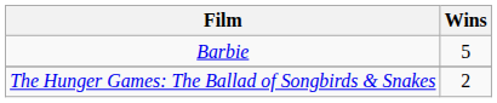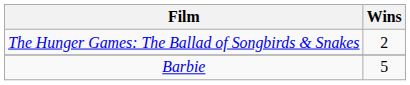 <table class="wikitable">
 <tr>
 <th>Film</th>
 <th>Wins</th>
 </tr>
 <tr style="text-align:center">
-<td><em><a href='#'>Barbie</a></em></td>
-<td>5</td>
+<td><em><a href='#'>The Hunger Games: The Ballad of Songbirds & Snakes</a></em></td>
+<td>2</td>
 </tr>
 <tr>
 </tr>
 <tr style="text-align:center">
-<td><em><a href='#'>The Hunger Games: The Ballad of Songbirds & Snakes</a></em></td>
-<td>2</td>
+<td><em><a href='#'>Barbie</a></em></td>
+<td>5</td>
 </tr>
 </table>
